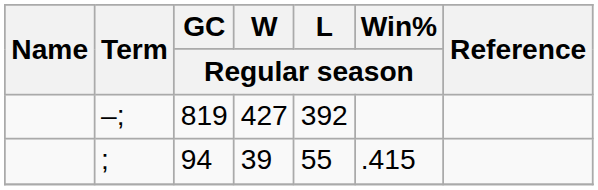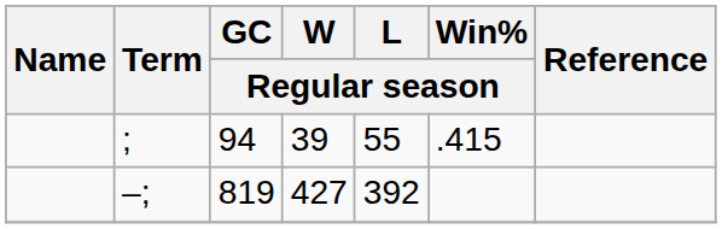 <table class="wikitable">
 <tr>
 <th scope="col" rowspan="2">Name</th>
 <th scope="col" rowspan="2">Term</th>
 <th scope="col">GC</th>
 <th scope="col">W</th>
 <th scope="col">L</th>
 <th scope="col">Win%</th>
 <th scope="col" rowspan="2">Reference</th>
 </tr>
 <tr>
 <th scope="col" colspan="4">Regular season</th>
 </tr>
 <tr>
 <td></td>
+<td>; </td>
+<td>94</td>
+<td>39</td>
+<td>55</td>
+<td>.415</td>
+<td align=center></td>
+</tr>
+<tr>
+<td></td>
 <td>–; </td>
 <td>819</td>
 <td>427</td>
 <td>392</td>
 <td></td>
 <td align=center></td>
 </tr>
 <tr>
-<td></td>
-<td>; </td>
-<td>94</td>
-<td>39</td>
-<td>55</td>
-<td>.415</td>
-<td align=center></td>
-</tr>
-<tr>
 </tr>
 </table>
